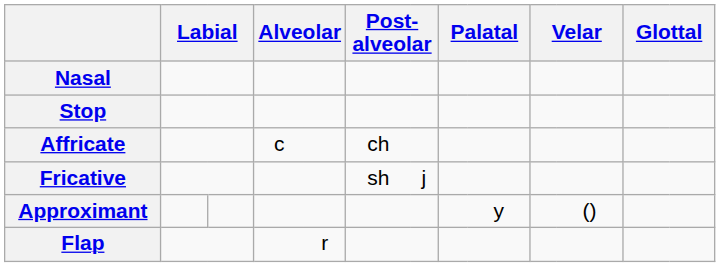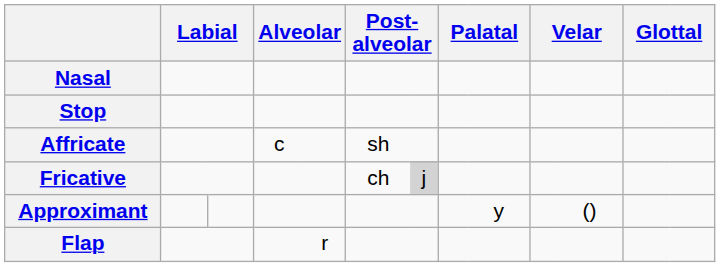 <table class="wikitable" style="text-align: center;">
 <tr>
 <th></th>
 <th colspan=2 Width=13%><a href='#'>Labial</a></th>
 <th colspan=2 Width=13%><a href='#'>Alveolar</a></th>
 <th colspan=2 Width=13%><a href='#'>Post-<br>alveolar</a></th>
 <th colspan=2 Width=13%><a href='#'>Palatal</a></th>
 <th colspan=2 Width=13%><a href='#'>Velar</a></th>
 <th colspan=2 Width=13%><a href='#'>Glottal</a></th>
 </tr>
 <tr>
 <th><a href='#'>Nasal</a></th>
 <td style="border-right: 0;"></td>
 <td style="border-left: 0;"></td>
 <td style="border-right: 0;"></td>
 <td style="border-left: 0;"></td>
 <td colspan=2></td>
 <td colspan=2></td>
 <td colspan=2></td>
 <td colspan=2></td>
 </tr>
 <tr>
 <th><a href='#'>Stop</a></th>
 <td style="border-right: 0;"></td>
 <td style="border-left: 0;"></td>
 <td style="border-right: 0;"></td>
 <td style="border-left: 0;"></td>
 <td colspan=2></td>
 <td colspan=2></td>
 <td style="border-right: 0;"></td>
 <td style="border-left: 0;"></td>
 <td colspan=2></td>
 </tr>
 <tr>
 <th><a href='#'>Affricate</a></th>
 <td colspan=2></td>
 <td style="border-right: 0;">c </td>
 <td style="border-left: 0;"></td>
-<td style="border-right: 0;">ch </td>
+<td style="border-right: 0;">sh </td>
 <td style="border-left: 0;"></td>
 <td colspan=2></td>
 <td colspan=2></td>
 <td colspan=2></td>
 </tr>
 <tr>
 <th><a href='#'>Fricative</a></th>
 <td style="border-right: 0;"></td>
 <td style="border-left: 0;"></td>
 <td style="border-right: 0;"></td>
 <td style="border-left: 0;"></td>
-<td style="border-right: 0;">sh </td>
-<td style="border-left: 0;">j </td>
+<td style="border-right: 0;">ch </td>
+<td style="background: lightgrey; border-left: 0;">j </td>
 <td colspan=2></td>
 <td colspan=2></td>
 <td style="border-right: 0;"></td>
 <td style="border-left: 0;"></td>
 </tr>
 <tr>
 <th><a href='#'>Approximant</a></th>
 <td></td>
 <td></td>
 <td style="border-right: 0;"></td>
 <td style="border-left: 0;"></td>
 <td colspan=2></td>
 <td style="border-right: 0;"></td>
 <td style="border-left: 0;">y </td>
 <td style="border-right: 0;"></td>
 <td style="border-left: 0;">()</td>
 <td colspan=2></td>
 </tr>
 <tr>
 <th><a href='#'>Flap</a></th>
 <td colspan=2></td>
 <td style="border-right: 0;"></td>
 <td style="border-left: 0;">r </td>
 <td colspan=2></td>
 <td colspan=2></td>
 <td colspan=2></td>
 <td colspan=2></td>
 </tr>
 </table>
